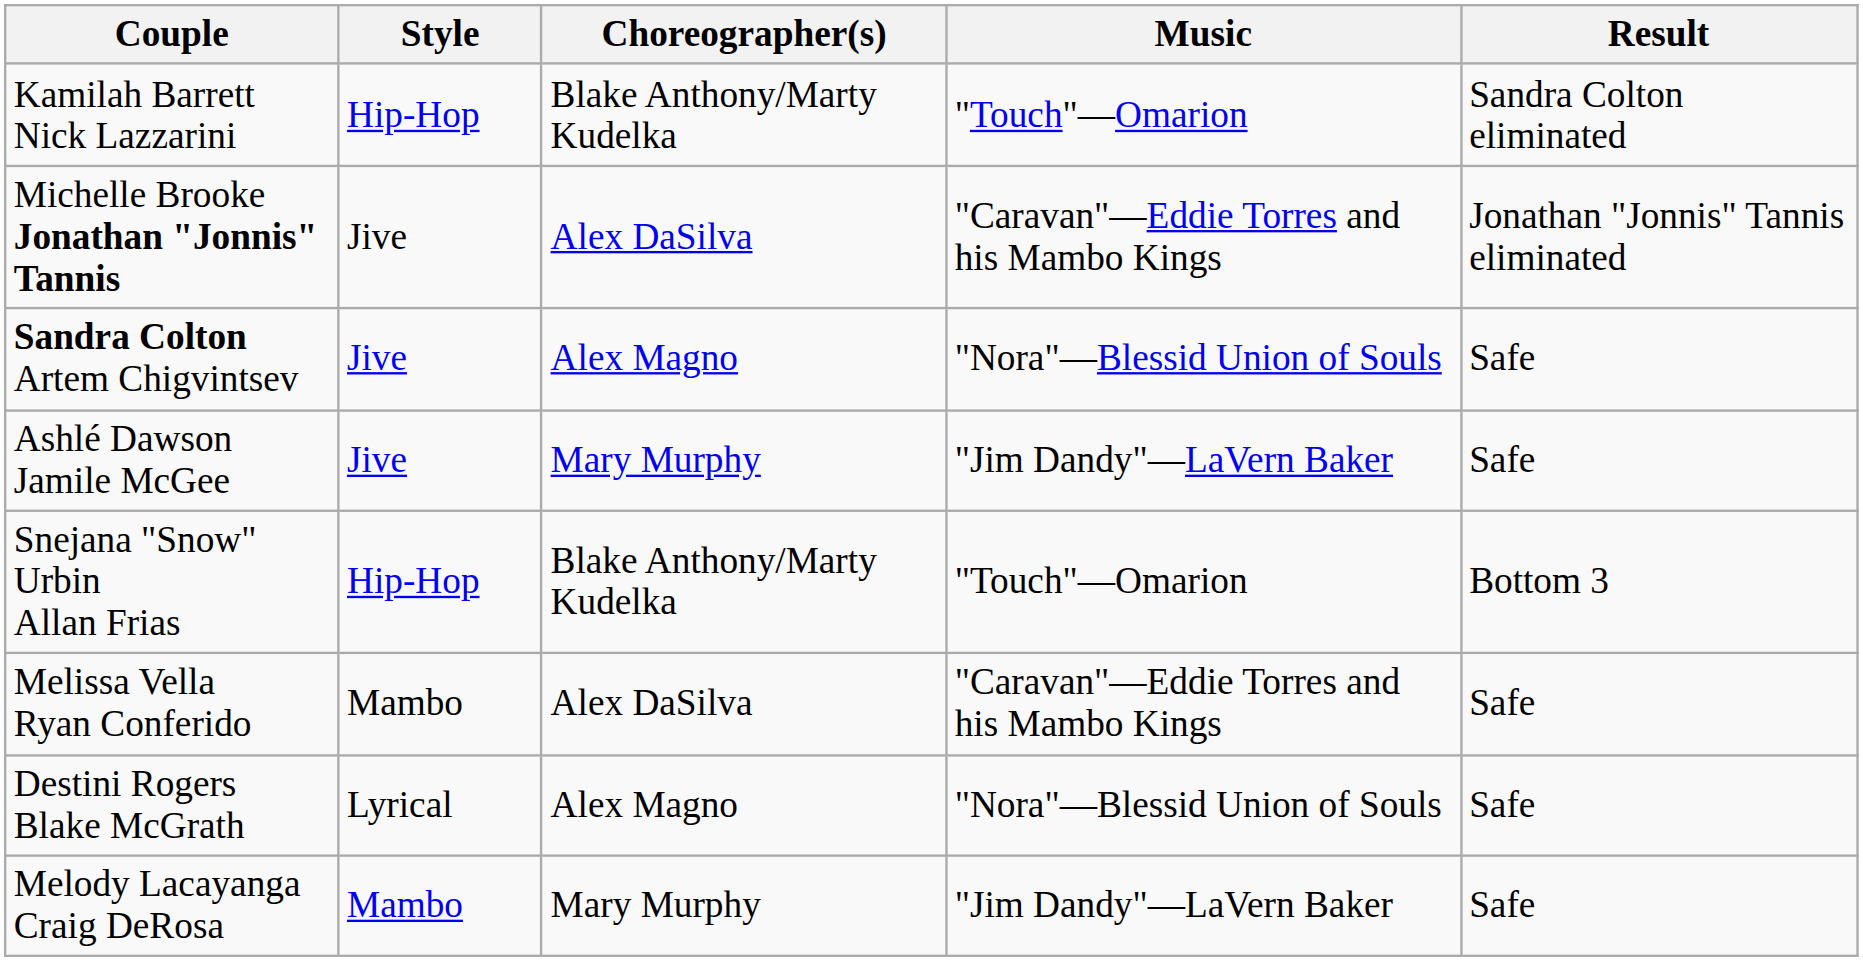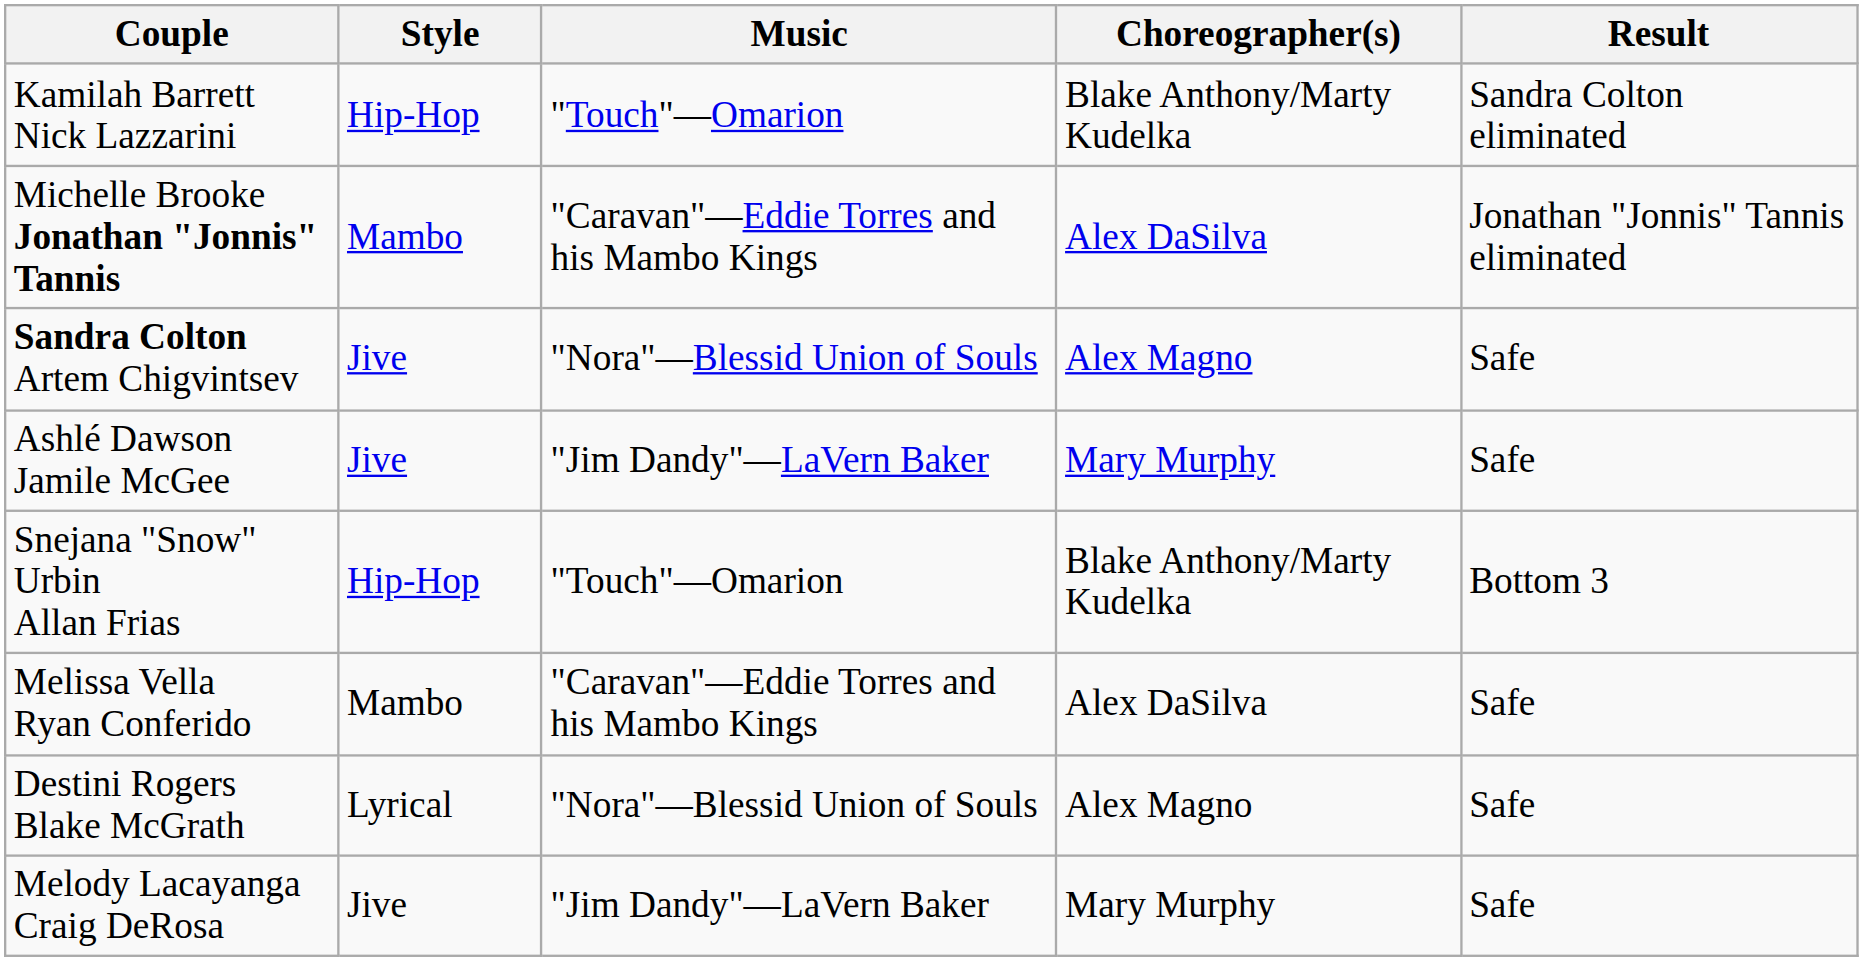 <table class="wikitable" style="width:90%;">
 <tr>
 <th style="width:18%;">Couple</th>
 <th style="width:11%;">Style</th>
+<th>Music</th>
 <th>Choreographer(s)</th>
-<th>Music</th>
 <th>Result</th>
 </tr>
 <tr>
 <td>Kamilah Barrett<br>Nick Lazzarini</td>
 <td><a href='#'>Hip-Hop</a></td>
+<td>"<a href='#'>Touch</a>"—<a href='#'>Omarion</a></td>
 <td>Blake Anthony/Marty Kudelka</td>
-<td>"<a href='#'>Touch</a>"—<a href='#'>Omarion</a></td>
 <td>Sandra Colton eliminated</td>
 </tr>
 <tr>
 <td>Michelle Brooke<br><strong>Jonathan "Jonnis" Tannis</strong></td>
-<td>Jive</td>
+<td><a href='#'>Mambo</a></td>
+<td>"Caravan"—<a href='#'>Eddie Torres</a> and his Mambo Kings</td>
 <td><a href='#'>Alex DaSilva</a></td>
-<td>"Caravan"—<a href='#'>Eddie Torres</a> and his Mambo Kings</td>
 <td>Jonathan "Jonnis" Tannis eliminated</td>
 </tr>
 <tr>
 <td><strong>Sandra Colton</strong><br>Artem Chigvintsev</td>
 <td><a href='#'>Jive</a></td>
+<td>"Nora"—<a href='#'>Blessid Union of Souls</a></td>
 <td><a href='#'>Alex Magno</a></td>
-<td>"Nora"—<a href='#'>Blessid Union of Souls</a></td>
 <td>Safe</td>
 </tr>
 <tr>
 <td>Ashlé Dawson<br>Jamile McGee</td>
 <td><a href='#'>Jive</a></td>
+<td>"Jim Dandy"—<a href='#'>LaVern Baker</a></td>
 <td><a href='#'>Mary Murphy</a></td>
-<td>"Jim Dandy"—<a href='#'>LaVern Baker</a></td>
 <td>Safe</td>
 </tr>
 <tr>
 <td>Snejana "Snow" Urbin<br>Allan Frias</td>
 <td><a href='#'>Hip-Hop</a></td>
+<td>"Touch"—Omarion</td>
 <td>Blake Anthony/Marty Kudelka</td>
-<td>"Touch"—Omarion</td>
 <td>Bottom 3</td>
 </tr>
 <tr>
 <td>Melissa Vella<br>Ryan Conferido</td>
 <td>Mambo</td>
+<td>"Caravan"—Eddie Torres and his Mambo Kings</td>
 <td>Alex DaSilva</td>
-<td>"Caravan"—Eddie Torres and his Mambo Kings</td>
 <td>Safe</td>
 </tr>
 <tr>
 <td>Destini Rogers<br>Blake McGrath</td>
 <td>Lyrical</td>
+<td>"Nora"—Blessid Union of Souls</td>
 <td>Alex Magno</td>
-<td>"Nora"—Blessid Union of Souls</td>
 <td>Safe</td>
 </tr>
 <tr>
 <td>Melody Lacayanga<br>Craig DeRosa</td>
-<td><a href='#'>Mambo</a></td>
+<td>Jive</td>
+<td>"Jim Dandy"—LaVern Baker</td>
 <td>Mary Murphy</td>
-<td>"Jim Dandy"—LaVern Baker</td>
 <td>Safe</td>
 </tr>
 </table>
